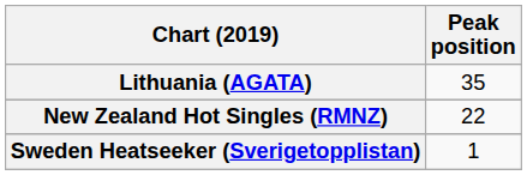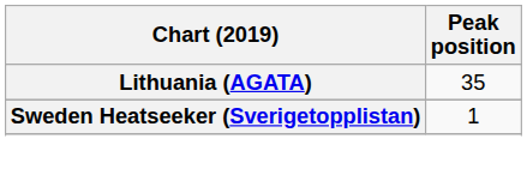 <table class="wikitable sortable plainrowheaders" style="text-align:center">
 <tr>
 <th scope="col">Chart (2019)</th>
 <th scope="col">Peak<br>position</th>
 </tr>
 <tr>
 </tr>
 <tr>
 </tr>
 <tr>
 </tr>
 <tr>
 </tr>
 <tr>
 </tr>
 <tr>
 <th scope="row">Lithuania (<a href='#'>AGATA</a>)</th>
 <td>35</td>
 </tr>
 <tr>
 </tr>
 <tr>
 </tr>
 <tr>
-<th scope="row">New Zealand Hot Singles (<a href='#'>RMNZ</a>)</th>
-<td>22</td>
-</tr>
-<tr>
 </tr>
 <tr>
 </tr>
 <tr>
 <th scope="row">Sweden Heatseeker (<a href='#'>Sverigetopplistan</a>)</th>
 <td>1</td>
 </tr>
 <tr>
 </tr>
 <tr>
 </tr>
 <tr>
 </tr>
 <tr>
 </tr>
 </table>
